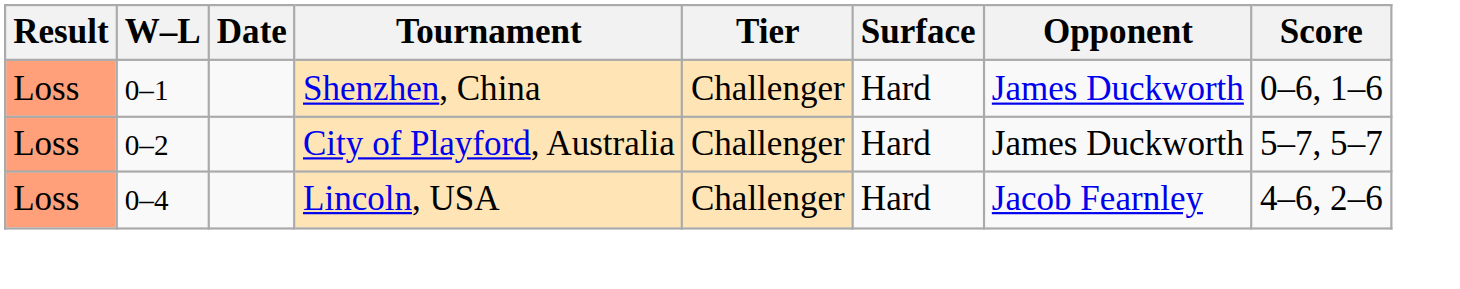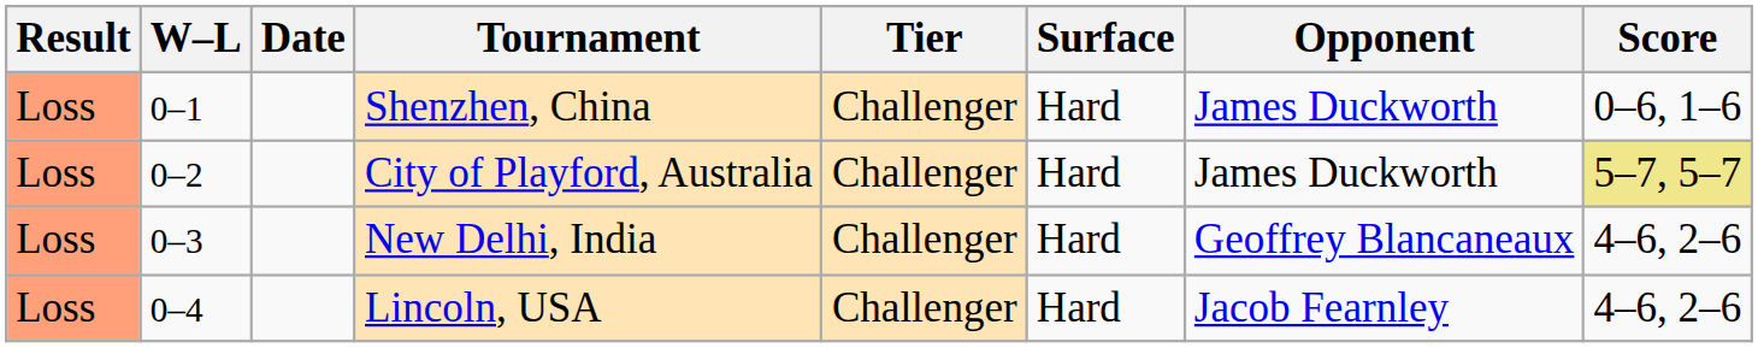 <table class="sortable wikitable">
 <tr>
 <th>Result</th>
 <th class="unsortable">W–L</th>
 <th>Date</th>
 <th>Tournament</th>
 <th>Tier</th>
 <th>Surface</th>
 <th>Opponent</th>
 <th class="unsortable">Score</th>
 </tr>
 <tr>
 <td bgcolor=ffa07a>Loss</td>
 <td><small>0–1</small></td>
 <td><a href='#'></a></td>
 <td bgcolor=moccasin><a href='#'>Shenzhen</a>, China</td>
 <td bgcolor=moccasin>Challenger</td>
 <td>Hard</td>
 <td> <a href='#'>James Duckworth</a></td>
 <td>0–6, 1–6</td>
 </tr>
 <tr>
 <td bgcolor=ffa07a>Loss</td>
 <td><small>0–2</small></td>
 <td><a href='#'></a></td>
 <td bgcolor=moccasin><a href='#'>City of Playford</a>, Australia</td>
 <td bgcolor=moccasin>Challenger</td>
 <td>Hard</td>
 <td> James Duckworth</td>
-<td>5–7, 5–7</td>
+<td style="background: khaki;">5–7, 5–7</td>
+</tr>
+<tr>
+<td bgcolor=ffa07a>Loss</td>
+<td><small>0–3</small></td>
+<td><a href='#'></a></td>
+<td bgcolor=moccasin><a href='#'>New Delhi</a>, India</td>
+<td bgcolor=moccasin>Challenger</td>
+<td>Hard</td>
+<td> <a href='#'>Geoffrey Blancaneaux</a></td>
+<td>4–6, 2–6</td>
 </tr>
 <tr>
 <td bgcolor=ffa07a>Loss</td>
 <td><small>0–4</small></td>
 <td><a href='#'></a></td>
 <td bgcolor=moccasin><a href='#'>Lincoln</a>, USA</td>
 <td bgcolor=moccasin>Challenger</td>
 <td>Hard</td>
 <td> <a href='#'>Jacob Fearnley</a></td>
 <td>4–6, 2–6</td>
 </tr>
 </table>
